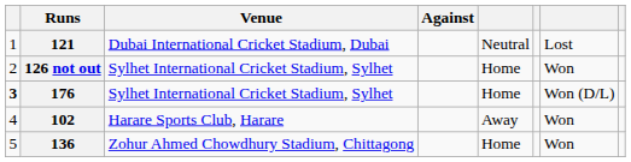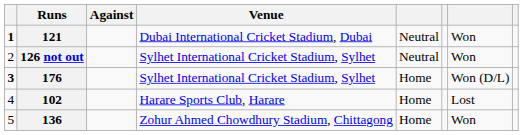 <table class="wikitable">
 <tr>
 <th></th>
 <th>Runs</th>
+<th>Against</th>
 <th>Venue</th>
-<th>Against</th>
 <th></th>
 <th></th>
 <th></th>
 <th></th>
 </tr>
 <tr>
-<td>1</td>
+<td><strong>1</strong></td>
 <th>121</th>
+<td></td>
 <td><a href='#'>Dubai International Cricket Stadium</a>, <a href='#'>Dubai</a></td>
-<td></td>
 <td>Neutral</td>
 <td></td>
-<td>Lost</td>
+<td>Won</td>
 <td></td>
 </tr>
 <tr>
 <td>2</td>
 <th>126 <a href='#'>not out</a></th>
+<td></td>
 <td><a href='#'>Sylhet International Cricket Stadium</a>, <a href='#'>Sylhet</a></td>
-<td></td>
-<td>Home</td>
+<td>Neutral</td>
 <td></td>
 <td>Won</td>
 <td></td>
 </tr>
 <tr>
 <td><strong>3</strong></td>
 <th>176</th>
+<td></td>
 <td><a href='#'>Sylhet International Cricket Stadium</a>, <a href='#'>Sylhet</a></td>
-<td></td>
 <td>Home</td>
 <td></td>
 <td>Won (D/L)</td>
 <td></td>
 </tr>
 <tr>
 <td>4</td>
 <th>102</th>
+<td></td>
 <td><a href='#'>Harare Sports Club</a>, <a href='#'>Harare</a></td>
+<td>Home</td>
 <td></td>
-<td>Away</td>
-<td></td>
-<td>Won</td>
+<td>Lost</td>
 <td></td>
 </tr>
 <tr>
 <td>5</td>
 <th>136</th>
+<td></td>
 <td><a href='#'>Zohur Ahmed Chowdhury Stadium</a>, <a href='#'>Chittagong</a></td>
-<td></td>
 <td>Home</td>
 <td></td>
 <td>Won</td>
 <td></td>
 </tr>
 </table>
